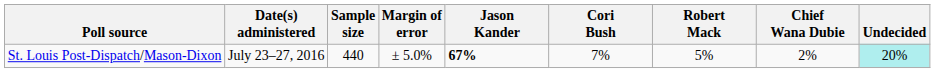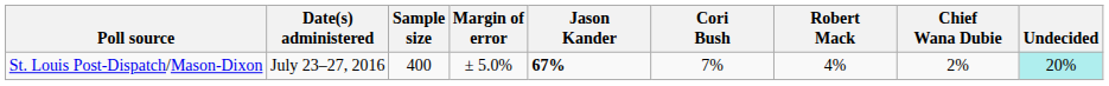 <table class="wikitable" style="font-size:90%;">
 <tr valign= bottom>
 <th>Poll source</th>
 <th>Date(s)<br>administered</th>
 <th>Sample<br>size</th>
 <th>Margin of<br>error</th>
 <th style="width:100px;">Jason<br>Kander</th>
 <th style="width:100px;">Cori<br>Bush</th>
 <th style="width:100px;">Robert<br>Mack</th>
 <th style="width:100px;">Chief<br>Wana Dubie</th>
 <th>Undecided</th>
 </tr>
 <tr>
 <td><a href='#'>St. Louis Post-Dispatch</a>/<a href='#'>Mason-Dixon</a></td>
 <td align=center>July 23–27, 2016</td>
-<td align=center>440</td>
+<td align=center>400</td>
 <td align=center>± 5.0%</td>
 <td><strong>67%</strong></td>
 <td align=center>7%</td>
-<td align=center>5%</td>
+<td align=center>4%</td>
 <td align=center>2%</td>
 <td align=center style="background: paleturquoise;">20%</td>
 </tr>
 </table>
